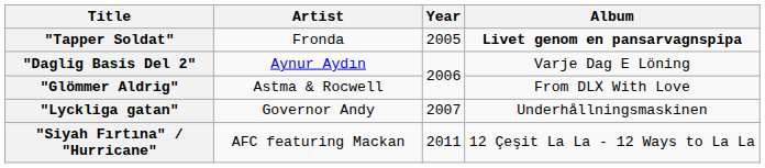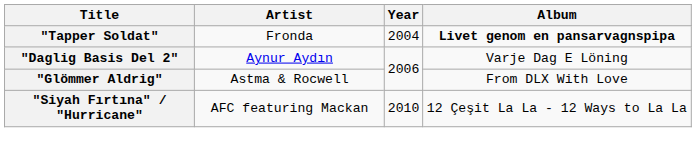 <table class="wikitable plainrowheaders" style="text-align:center;">
 <tr>
 <th scope="col" style="width:14em;">Title</th>
 <th scope="col" style="width:14em;">Artist</th>
 <th scope="col" style="width:1em;">Year</th>
 <th scope="col" style="width:20em;">Album</th>
 </tr>
 <tr>
 <th scope="row">"Tapper Soldat"</th>
 <td>Fronda</td>
-<td>2005</td>
+<td>2004</td>
 <td><strong>Livet genom en pansarvagnspipa</strong></td>
 </tr>
 <tr>
 <th scope="row">"Daglig Basis Del 2"</th>
 <td><a href='#'>Aynur Aydın</a></td>
 <td rowspan="2">2006</td>
 <td>Varje Dag E Löning</td>
 </tr>
 <tr>
 <th scope="row">"Glömmer Aldrig"</th>
 <td>Astma & Rocwell</td>
 <td>From DLX With Love</td>
 </tr>
 <tr>
-<th scope="row">"Lyckliga gatan"</th>
-<td>Governor Andy</td>
-<td>2007</td>
-<td>Underhållningsmaskinen</td>
-</tr>
-<tr>
 <th scope="row">"Siyah Fırtına" / "Hurricane"</th>
 <td>AFC featuring Mackan</td>
-<td>2011</td>
+<td>2010</td>
 <td>12 Çeşit La La - 12 Ways to La La</td>
 </tr>
 </table>
